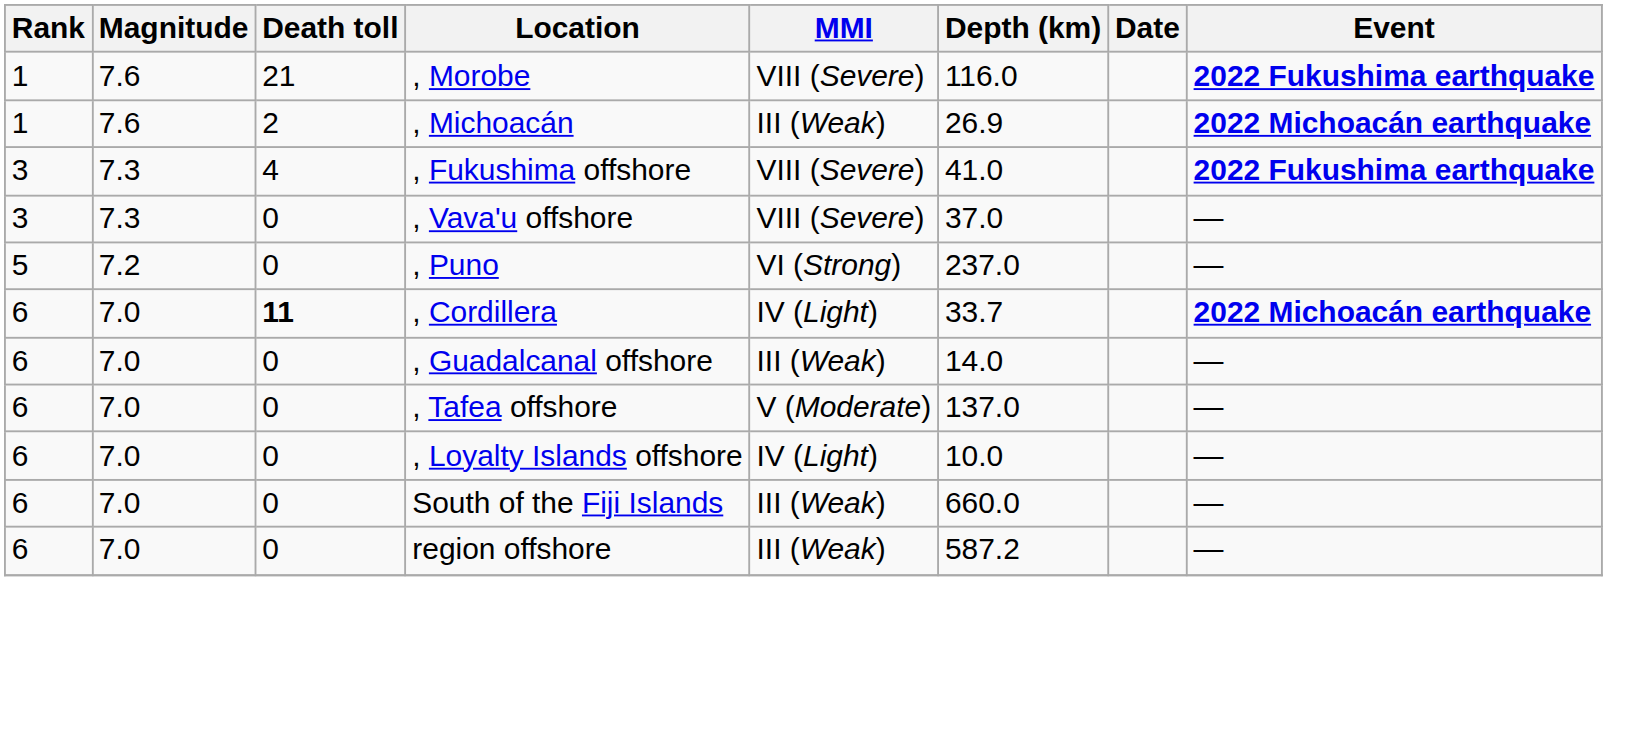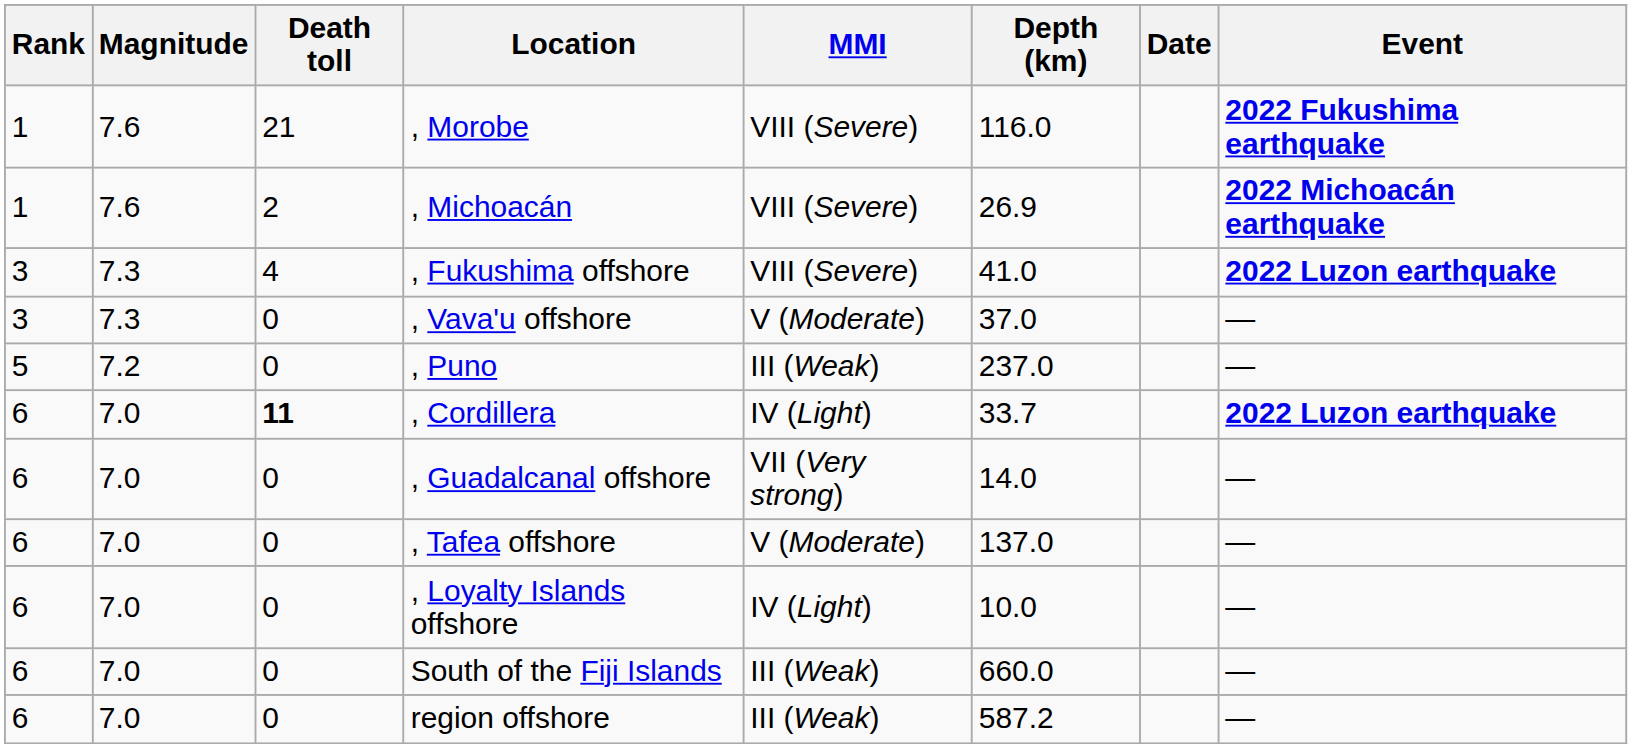 <table class="sortable wikitable" style="font-size:100%;">
 <tr>
 <th>Rank</th>
 <th>Magnitude</th>
 <th>Death toll</th>
 <th>Location</th>
 <th><a href='#'>MMI</a></th>
 <th>Depth (km)</th>
 <th>Date</th>
 <th>Event</th>
 </tr>
 <tr>
 <td>1</td>
 <td>7.6</td>
 <td>21</td>
 <td>, <a href='#'>Morobe</a></td>
 <td>VIII (<em>Severe</em>)</td>
 <td>116.0</td>
 <td></td>
 <td><strong><a href='#'>2022 Fukushima earthquake</a></strong></td>
 </tr>
 <tr>
 <td>1</td>
 <td>7.6</td>
 <td>2</td>
 <td>, <a href='#'>Michoacán</a></td>
-<td>III (<em>Weak</em>)</td>
+<td>VIII (<em>Severe</em>)</td>
 <td>26.9</td>
 <td></td>
 <td><strong><a href='#'>2022 Michoacán earthquake</a></strong></td>
 </tr>
 <tr>
 <td>3</td>
 <td>7.3</td>
 <td>4</td>
 <td>, <a href='#'>Fukushima</a> offshore</td>
 <td>VIII (<em>Severe</em>)</td>
 <td>41.0</td>
 <td></td>
-<td><strong><a href='#'>2022 Fukushima earthquake</a></strong></td>
+<td><strong><a href='#'>2022 Luzon earthquake</a></strong></td>
 </tr>
 <tr>
 <td>3</td>
 <td>7.3</td>
 <td>0</td>
 <td>, <a href='#'>Vava'u</a> offshore</td>
-<td>VIII (<em>Severe</em>)</td>
+<td>V (<em>Moderate</em>)</td>
 <td>37.0</td>
 <td></td>
 <td>—</td>
 </tr>
 <tr>
 <td>5</td>
 <td>7.2</td>
 <td>0</td>
 <td>, <a href='#'>Puno</a></td>
-<td>VI (<em>Strong</em>)</td>
+<td>III (<em>Weak</em>)</td>
 <td>237.0</td>
 <td></td>
 <td>—</td>
 </tr>
 <tr>
 <td>6</td>
 <td>7.0</td>
 <td><strong>11</strong></td>
 <td>, <a href='#'>Cordillera</a></td>
 <td>IV (<em>Light</em>)</td>
 <td>33.7</td>
 <td></td>
-<td><strong><a href='#'>2022 Michoacán earthquake</a></strong></td>
+<td><strong><a href='#'>2022 Luzon earthquake</a></strong></td>
 </tr>
 <tr>
 <td>6</td>
 <td>7.0</td>
 <td>0</td>
 <td>, <a href='#'>Guadalcanal</a> offshore</td>
-<td>III (<em>Weak</em>)</td>
+<td>VII (<em>Very strong</em>)</td>
 <td>14.0</td>
 <td></td>
 <td>—</td>
 </tr>
 <tr>
 <td>6</td>
 <td>7.0</td>
 <td>0</td>
 <td>, <a href='#'>Tafea</a> offshore</td>
 <td>V (<em>Moderate</em>)</td>
 <td>137.0</td>
 <td></td>
 <td>—</td>
 </tr>
 <tr>
 <td>6</td>
 <td>7.0</td>
 <td>0</td>
 <td>, <a href='#'>Loyalty Islands</a> offshore</td>
 <td>IV (<em>Light</em>)</td>
 <td>10.0</td>
 <td></td>
 <td>—</td>
 </tr>
 <tr>
 <td>6</td>
 <td>7.0</td>
 <td>0</td>
 <td>South of the <a href='#'>Fiji Islands</a></td>
 <td>III (<em>Weak</em>)</td>
 <td>660.0</td>
 <td></td>
 <td>—</td>
 </tr>
 <tr>
 <td>6</td>
 <td>7.0</td>
 <td>0</td>
 <td> region offshore</td>
 <td>III (<em>Weak</em>)</td>
 <td>587.2</td>
 <td></td>
 <td>—</td>
 </tr>
 <tr>
 </tr>
 </table>
